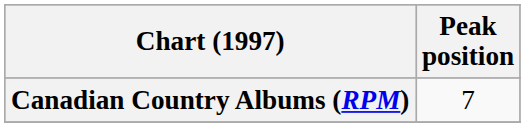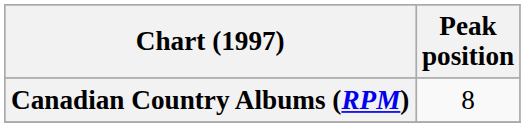 <table class="wikitable sortable plainrowheaders" style="text-align:center">
 <tr>
 <th scope="col">Chart (1997)</th>
 <th scope="col">Peak<br>position</th>
 </tr>
 <tr>
 <th scope="row">Canadian Country Albums (<em><a href='#'>RPM</a></em>)</th>
-<td>7</td>
+<td>8</td>
 </tr>
 <tr>
 </tr>
 <tr>
 </tr>
 </table>
